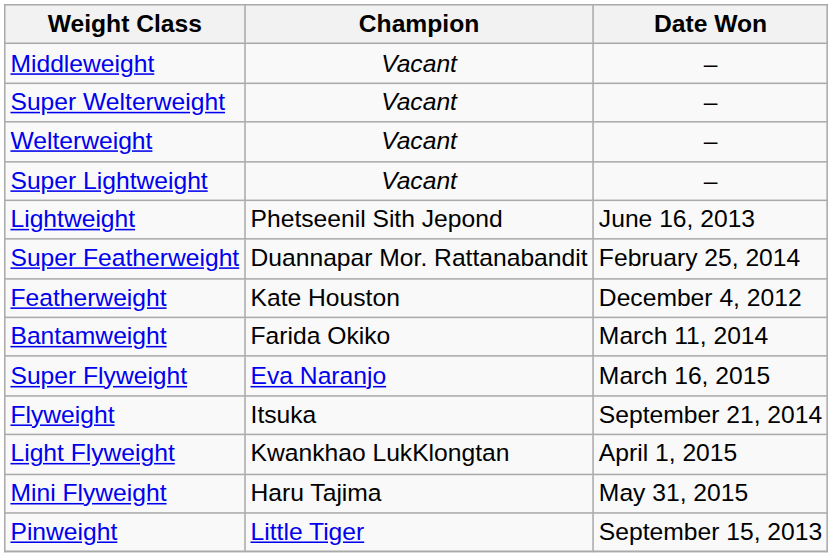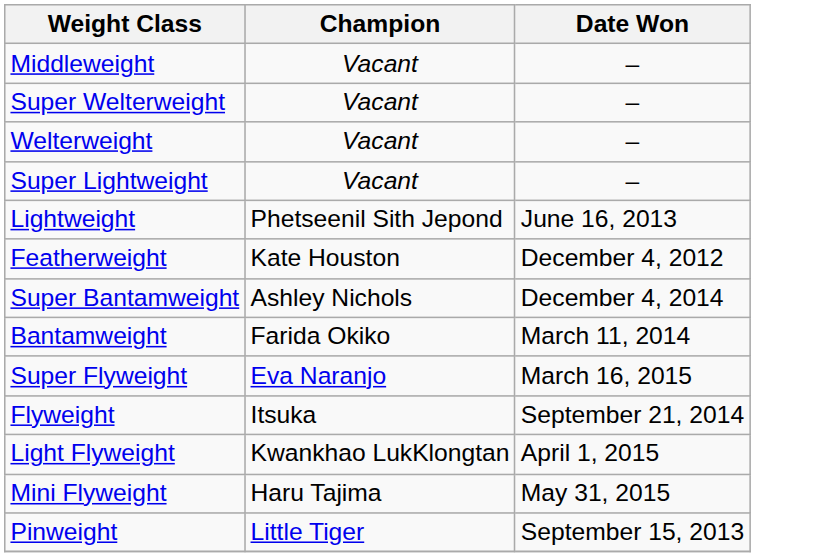 <table class="wikitable">
 <tr>
 <th>Weight Class</th>
 <th>Champion</th>
 <th>Date Won</th>
 </tr>
 <tr>
 <td><a href='#'>Middleweight</a></td>
 <td style="text-align:center;"><em>Vacant</em></td>
 <td style="text-align:center;">–</td>
 </tr>
 <tr>
 <td><a href='#'>Super Welterweight</a></td>
 <td style="text-align:center;"><em>Vacant</em></td>
 <td style="text-align:center;">–</td>
 </tr>
 <tr>
 <td><a href='#'>Welterweight</a></td>
 <td style="text-align:center;"><em>Vacant</em></td>
 <td style="text-align:center;">–</td>
 </tr>
 <tr>
 <td><a href='#'>Super Lightweight</a></td>
 <td style="text-align:center;"><em>Vacant</em></td>
 <td style="text-align:center;">–</td>
 </tr>
 <tr>
 <td><a href='#'>Lightweight</a></td>
 <td> Phetseenil Sith Jepond</td>
 <td>June 16, 2013</td>
 </tr>
 <tr>
-<td><a href='#'>Super Featherweight</a></td>
-<td> Duannapar Mor. Rattanabandit</td>
-<td>February 25, 2014</td>
-</tr>
-<tr>
 <td><a href='#'>Featherweight</a></td>
 <td> Kate Houston</td>
 <td>December 4, 2012</td>
+</tr>
+<tr>
+<td><a href='#'>Super Bantamweight</a></td>
+<td> Ashley Nichols</td>
+<td>December 4, 2014</td>
 </tr>
 <tr>
 <td><a href='#'>Bantamweight</a></td>
 <td> Farida Okiko</td>
 <td>March 11, 2014</td>
 </tr>
 <tr>
 <td><a href='#'>Super Flyweight</a></td>
 <td> <a href='#'>Eva Naranjo</a></td>
 <td>March 16, 2015</td>
 </tr>
 <tr>
 <td><a href='#'>Flyweight</a></td>
 <td> Itsuka</td>
 <td>September 21, 2014</td>
 </tr>
 <tr>
 <td><a href='#'>Light Flyweight</a></td>
 <td> Kwankhao LukKlongtan</td>
 <td>April 1, 2015</td>
 </tr>
 <tr>
 <td><a href='#'>Mini Flyweight</a></td>
 <td> Haru Tajima</td>
 <td>May 31, 2015</td>
 </tr>
 <tr>
 <td><a href='#'>Pinweight</a></td>
 <td> <a href='#'>Little Tiger</a></td>
 <td>September 15, 2013</td>
 </tr>
 <tr>
 </tr>
 </table>
